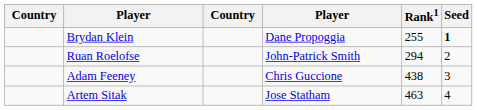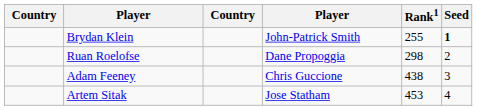 <table class="sortable wikitable">
 <tr>
 <th width="70">Country</th>
 <th width="175">Player</th>
 <th width="70">Country</th>
 <th width="175">Player</th>
 <th>Rank<sup>1</sup></th>
 <th>Seed</th>
 </tr>
 <tr>
 <td></td>
 <td><a href='#'>Brydan Klein</a></td>
 <td></td>
-<td><a href='#'>Dane Propoggia</a></td>
+<td><a href='#'>John-Patrick Smith</a></td>
 <td>255</td>
 <td><strong>1</strong></td>
 </tr>
 <tr>
 <td></td>
 <td><a href='#'>Ruan Roelofse</a></td>
 <td></td>
-<td><a href='#'>John-Patrick Smith</a></td>
-<td>294</td>
+<td><a href='#'>Dane Propoggia</a></td>
+<td>298</td>
 <td>2</td>
 </tr>
 <tr>
 <td></td>
 <td><a href='#'>Adam Feeney</a></td>
 <td></td>
 <td><a href='#'>Chris Guccione</a></td>
 <td>438</td>
 <td>3</td>
 </tr>
 <tr>
 <td></td>
 <td><a href='#'>Artem Sitak</a></td>
 <td></td>
 <td><a href='#'>Jose Statham</a></td>
-<td>463</td>
+<td>453</td>
 <td>4</td>
 </tr>
 </table>
